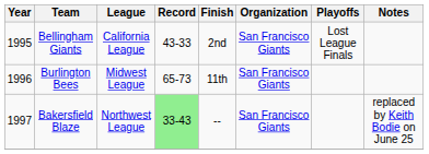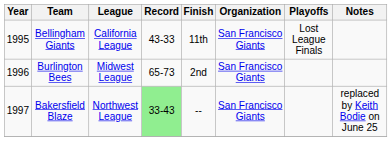 <table class="wikitable">
 <tr>
 <th>Year</th>
 <th>Team</th>
 <th>League</th>
 <th>Record</th>
 <th>Finish</th>
 <th>Organization</th>
 <th>Playoffs</th>
 <th>Notes</th>
 </tr>
 <tr align=center>
 <td>1995</td>
 <td><a href='#'>Bellingham Giants</a></td>
 <td><a href='#'>California League</a></td>
 <td>43-33</td>
-<td>2nd</td>
+<td>11th</td>
 <td><a href='#'>San Francisco Giants</a></td>
 <td>Lost League Finals</td>
 <td></td>
 </tr>
 <tr align=center>
 <td>1996</td>
 <td><a href='#'>Burlington Bees</a></td>
 <td><a href='#'>Midwest League</a></td>
 <td>65-73</td>
-<td>11th</td>
+<td>2nd</td>
 <td><a href='#'>San Francisco Giants</a></td>
 <td></td>
 <td></td>
 </tr>
 <tr align=center>
 <td>1997</td>
 <td><a href='#'>Bakersfield Blaze</a></td>
 <td><a href='#'>Northwest League</a></td>
 <td style="background: lightgreen;">33-43</td>
 <td>--</td>
 <td><a href='#'>San Francisco Giants</a></td>
 <td></td>
 <td>replaced by <a href='#'>Keith Bodie</a> on June 25</td>
 </tr>
 <tr align=center>
 </tr>
 </table>
